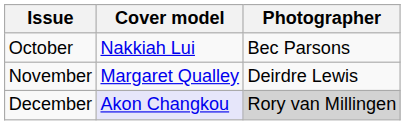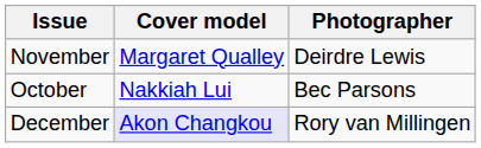 <table class="sortable wikitable">
 <tr>
 <th>Issue</th>
 <th>Cover model</th>
 <th>Photographer</th>
 </tr>
 <tr>
+<td>November</td>
+<td><a href='#'>Margaret Qualley</a></td>
+<td>Deirdre Lewis</td>
+</tr>
+<tr>
 <td>October</td>
 <td><a href='#'>Nakkiah Lui</a></td>
 <td>Bec Parsons</td>
 </tr>
 <tr>
-<td>November</td>
-<td><a href='#'>Margaret Qualley</a></td>
-<td>Deirdre Lewis</td>
-</tr>
-<tr>
 <td>December</td>
 <td style="background: lavender;"><a href='#'>Akon Changkou</a></td>
-<td style="background: lightgrey;">Rory van Millingen</td>
+<td>Rory van Millingen</td>
 </tr>
 </table>
